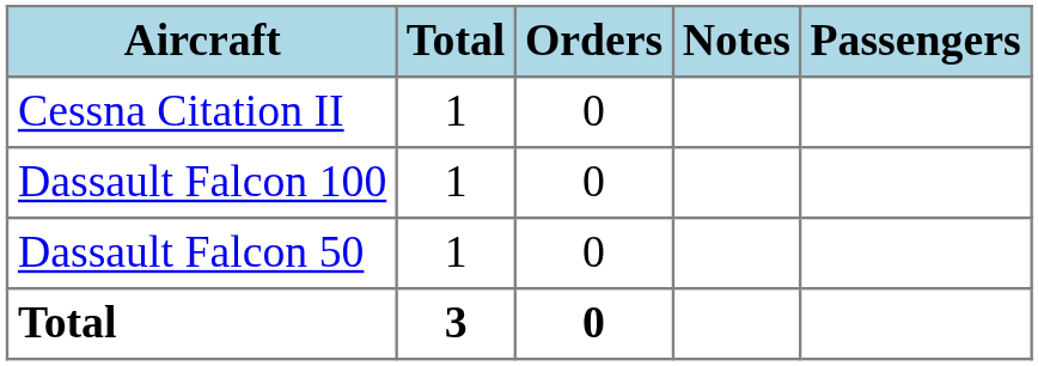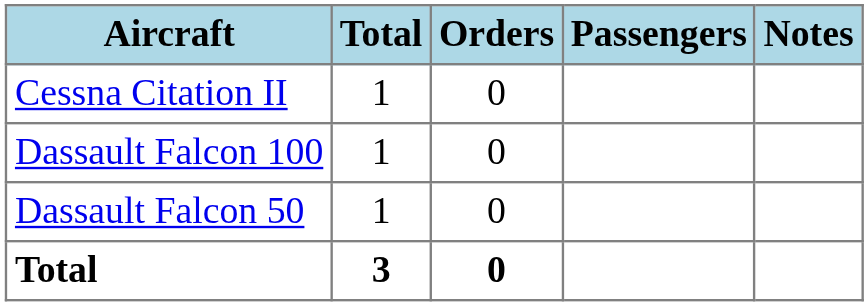 <table class="toccolours" border="1" cellpadding="3" style="border-collapse:collapse; margin:1em auto;">
 <tr bgcolor=lightblue>
 <th>Aircraft</th>
 <th>Total</th>
 <th>Orders</th>
+<th>Passengers</th>
 <th>Notes</th>
-<th>Passengers</th>
 </tr>
 <tr>
 <td><a href='#'>Cessna Citation II</a></td>
 <td align="center">1</td>
 <td align="center">0</td>
+<td align="center"></td>
 <td></td>
-<td align="center"></td>
 </tr>
 <tr>
 <td><a href='#'>Dassault Falcon 100</a></td>
 <td align="center">1</td>
 <td align="center">0</td>
+<td align="center"></td>
 <td></td>
-<td align="center"></td>
 </tr>
 <tr>
 <td><a href='#'>Dassault Falcon 50</a></td>
 <td align="center">1</td>
 <td align="center">0</td>
+<td align="center"></td>
 <td></td>
-<td align="center"></td>
 </tr>
 <tr>
 <td><strong>Total</strong></td>
 <th>3</th>
 <th>0</th>
 <th></th>
 <th></th>
 </tr>
 </table>
